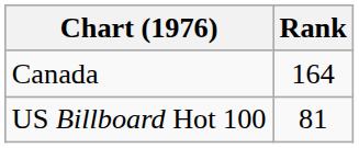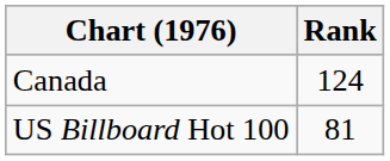 <table class="wikitable sortable">
 <tr>
 <th align="left">Chart (1976)</th>
 <th style="text-align:center;">Rank</th>
 </tr>
 <tr>
 <td>Canada</td>
-<td style="text-align:center;">164</td>
+<td style="text-align:center;">124</td>
 </tr>
 <tr>
 <td>US <em>Billboard</em> Hot 100</td>
 <td style="text-align:center;">81</td>
 </tr>
 </table>
